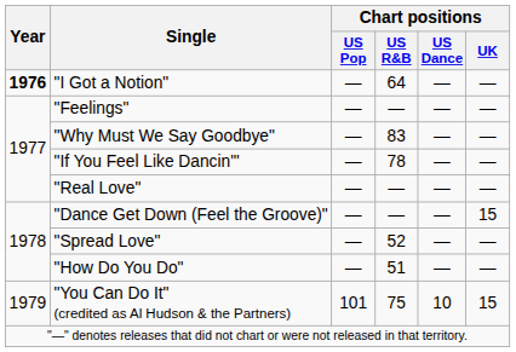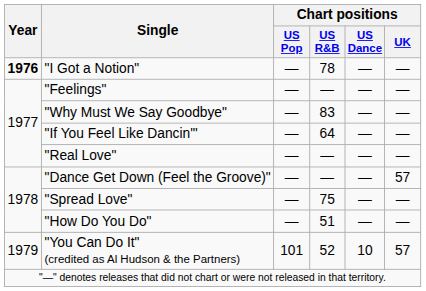 <table class="wikitable" style="text-align:center;">
 <tr>
 <th rowspan="2">Year</th>
 <th rowspan="2">Single</th>
 <th colspan="4">Chart positions</th>
 </tr>
 <tr style="font-size:smaller;">
 <th width="35"><a href='#'>US Pop</a><br></th>
 <th width="35"><a href='#'>US R&B</a><br></th>
 <th width="35"><a href='#'>US Dance</a><br></th>
 <th width="35"><a href='#'>UK</a><br></th>
 </tr>
 <tr>
 <td rowspan="1"><strong>1976</strong></td>
 <td align="left">"I Got a Notion"</td>
 <td>—</td>
-<td>64</td>
+<td>78</td>
 <td>—</td>
 <td>—</td>
 </tr>
 <tr>
 <td rowspan="4">1977</td>
 <td align="left">"Feelings"</td>
 <td>—</td>
 <td>—</td>
 <td>—</td>
 <td>—</td>
 </tr>
 <tr>
 <td align="left">"Why Must We Say Goodbye"</td>
 <td>—</td>
 <td>83</td>
 <td>—</td>
 <td>—</td>
 </tr>
 <tr>
 <td align="left">"If You Feel Like Dancin'"</td>
 <td>—</td>
-<td>78</td>
+<td>64</td>
 <td>—</td>
 <td>—</td>
 </tr>
 <tr>
 <td align="left">"Real Love"</td>
 <td>—</td>
 <td>—</td>
 <td>—</td>
 <td>—</td>
 </tr>
 <tr>
 <td rowspan="3">1978</td>
 <td align="left">"Dance Get Down (Feel the Groove)"</td>
 <td>—</td>
 <td>—</td>
 <td>—</td>
-<td>15</td>
+<td>57</td>
 </tr>
 <tr>
 <td align="left">"Spread Love"</td>
 <td>—</td>
-<td>52</td>
+<td>75</td>
 <td>—</td>
 <td>—</td>
 </tr>
 <tr>
 <td align="left">"How Do You Do"</td>
 <td>—</td>
 <td>51</td>
 <td>—</td>
 <td>—</td>
 </tr>
 <tr>
 <td rowspan="1">1979</td>
 <td align="left">"You Can Do It"<br><small>(credited as Al Hudson & the Partners)</small></td>
 <td>101</td>
-<td>75</td>
+<td>52</td>
 <td>10</td>
-<td>15</td>
+<td>57</td>
 </tr>
 <tr>
 <td colspan="8" style="text-align:center; font-size:9pt;">"—" denotes releases that did not chart or were not released in that territory.</td>
 </tr>
 </table>
